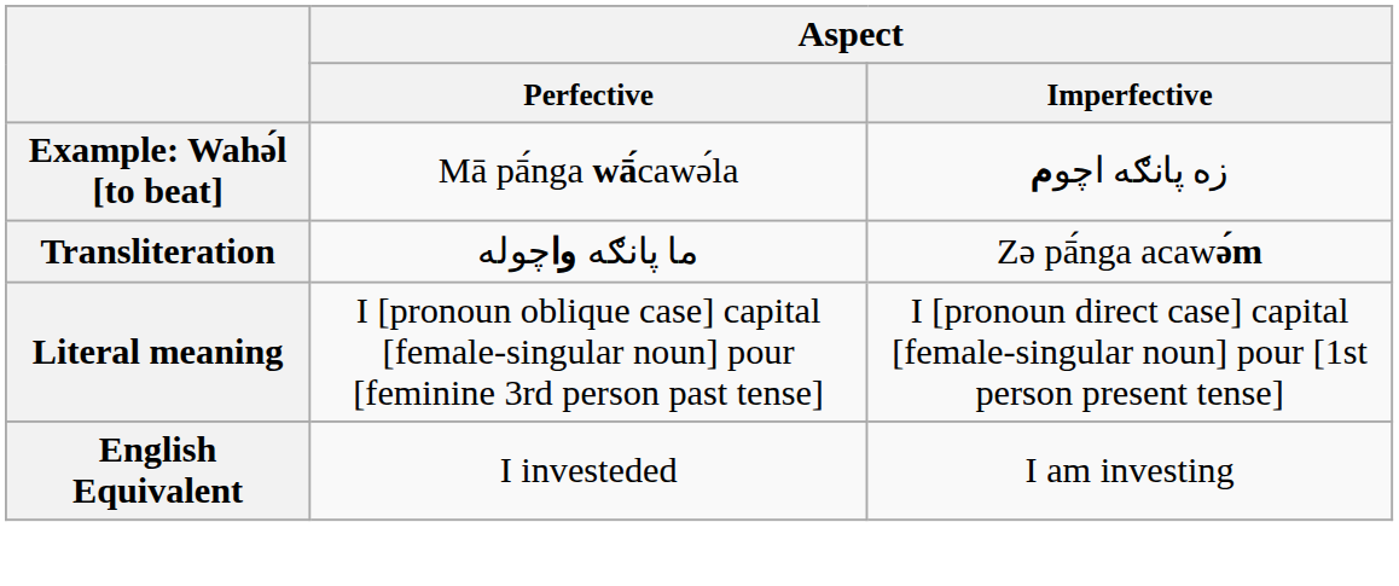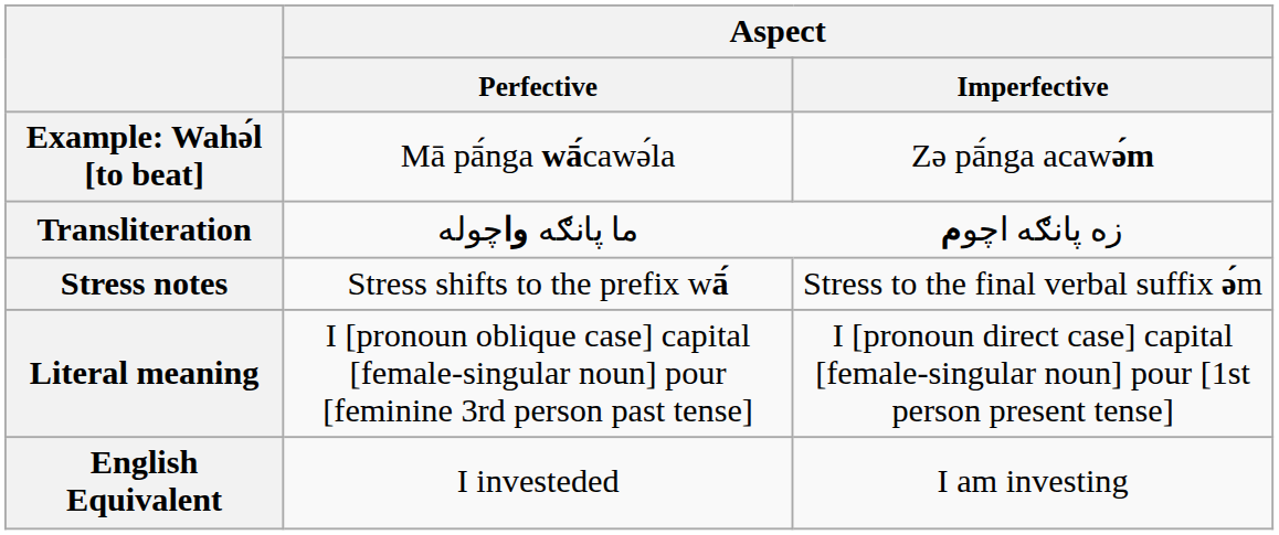 <table class="wikitable" style="text-align: center">
 <tr>
 <th rowspan="2"></th>
 <th colspan="2">Aspect</th>
 </tr>
 <tr>
 <th style="border-right;"><small>Perfective</small></th>
 <th style="border-left;"><small>Imperfective</small></th>
 </tr>
 <tr>
 <th>Example: Wah<strong>ə́</strong>l [to beat]</th>
 <td>Mā  pā́nga <strong>wā́</strong>cawə́la</td>
-<td style="border-left: none;">زه پانګه اچو<strong>م</strong></td>
+<td>Zə pā́nga acaw<strong>ə́m</strong></td>
 </tr>
 <tr>
 <th>Transliteration</th>
 <td style="border-right: none;">ما پانګه <strong>وا</strong>چوله</td>
-<td>Zə pā́nga acaw<strong>ə́m</strong></td>
+<td style="border-left: none;">زه پانګه اچو<strong>م</strong></td>
+</tr>
+<tr>
+<th>Stress notes</th>
+<td>Stress shifts to the prefix w<strong>ā́</strong></td>
+<td>Stress to the final verbal suffix <strong>ə́</strong>m</td>
 </tr>
 <tr>
 <th>Literal meaning</th>
 <td>I [pronoun oblique case] capital [female-singular noun] pour [feminine 3rd person past tense]</td>
 <td>I [pronoun direct case] capital [female-singular noun] pour [1st person present tense]</td>
 </tr>
 <tr>
 <th>English Equivalent</th>
 <td>I investeded</td>
 <td>I am investing</td>
 </tr>
 </table>
